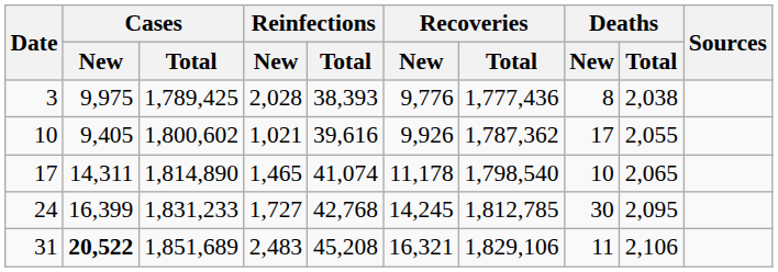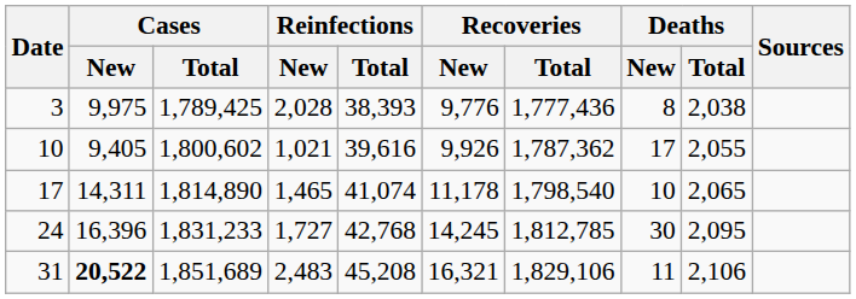 <table class="wikitable sortable mw-collapsible mw-collapsed sticky-header-multi sort-under" style="text-align:right;">
 <tr>
 <th rowspan=2>Date</th>
 <th colspan=2>Cases</th>
 <th colspan=2>Reinfections</th>
 <th colspan=2>Recoveries</th>
 <th colspan=2>Deaths</th>
 <th rowspan=2 class="unsortable">Sources</th>
 </tr>
 <tr>
 <th>New</th>
 <th>Total</th>
 <th>New</th>
 <th>Total</th>
 <th>New</th>
 <th>Total</th>
 <th>New</th>
 <th>Total</th>
 </tr>
 <tr>
 <td>3</td>
 <td>9,975</td>
 <td>1,789,425</td>
 <td>2,028</td>
 <td>38,393</td>
 <td>9,776</td>
 <td>1,777,436</td>
 <td>8</td>
 <td>2,038</td>
 <td></td>
 </tr>
 <tr>
 <td>10</td>
 <td>9,405</td>
 <td>1,800,602</td>
 <td>1,021</td>
 <td>39,616</td>
 <td>9,926</td>
 <td>1,787,362</td>
 <td>17</td>
 <td>2,055</td>
 <td></td>
 </tr>
 <tr>
 <td>17</td>
 <td>14,311</td>
 <td>1,814,890</td>
 <td>1,465</td>
 <td>41,074</td>
 <td>11,178</td>
 <td>1,798,540</td>
 <td>10</td>
 <td>2,065</td>
 <td></td>
 </tr>
 <tr>
 <td>24</td>
-<td>16,399</td>
+<td>16,396</td>
 <td>1,831,233</td>
 <td>1,727</td>
 <td>42,768</td>
 <td>14,245</td>
 <td>1,812,785</td>
 <td>30</td>
 <td>2,095</td>
 <td></td>
 </tr>
 <tr>
 <td>31</td>
 <td><strong>20,522</strong></td>
 <td>1,851,689</td>
 <td>2,483</td>
 <td>45,208</td>
 <td>16,321</td>
 <td>1,829,106</td>
 <td>11</td>
 <td>2,106</td>
 <td></td>
 </tr>
 </table>
